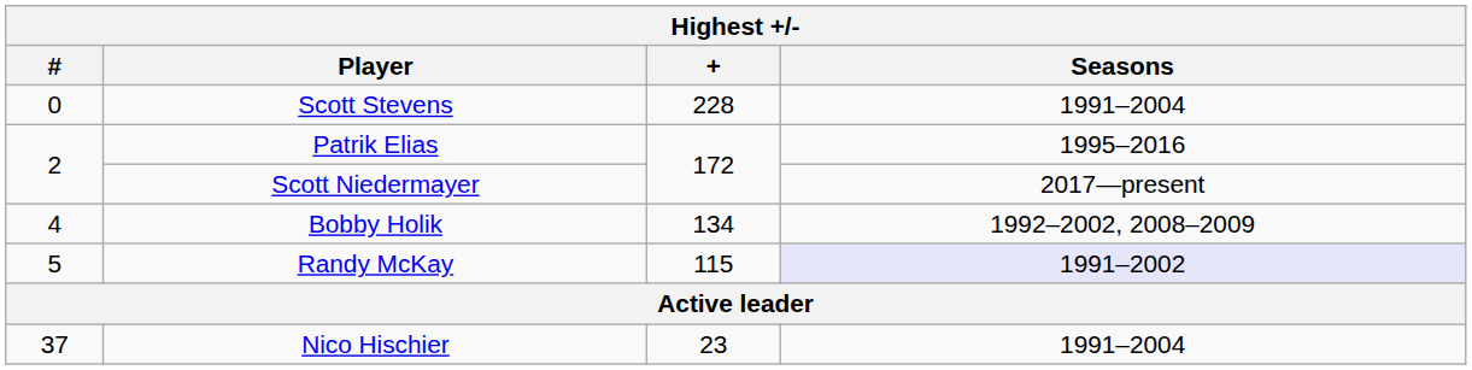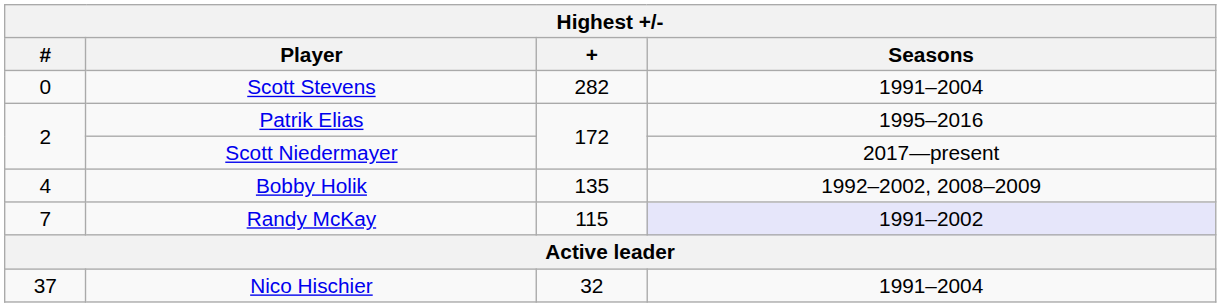 <table class="wikitable" style="text-align: center; font-size: 95%" width="70%">
 <tr>
 <th colspan="4">Highest +/-</th>
 </tr>
 <tr>
 <th>#</th>
 <th>Player</th>
 <th>+</th>
 <th>Seasons</th>
 </tr>
 <tr>
 <td>0</td>
 <td><a href='#'>Scott Stevens</a></td>
-<td>228</td>
+<td>282</td>
 <td>1991–2004</td>
 </tr>
 <tr>
 <td rowspan="2">2</td>
 <td><a href='#'>Patrik Elias</a></td>
 <td rowspan="2">172</td>
 <td>1995–2016</td>
 </tr>
 <tr>
 <td><a href='#'>Scott Niedermayer</a></td>
 <td>2017—present</td>
 </tr>
 <tr>
 <td>4</td>
 <td><a href='#'>Bobby Holik</a></td>
-<td>134</td>
+<td>135</td>
 <td>1992–2002, 2008–2009</td>
 </tr>
 <tr>
-<td>5</td>
+<td>7</td>
 <td><a href='#'>Randy McKay</a></td>
 <td>115</td>
 <td style="background: lavender;">1991–2002</td>
 </tr>
 <tr>
 <th colspan="4">Active leader</th>
 </tr>
 <tr>
 <td>37</td>
 <td><a href='#'>Nico Hischier</a></td>
-<td>23</td>
+<td>32</td>
 <td>1991–2004</td>
 </tr>
 </table>
